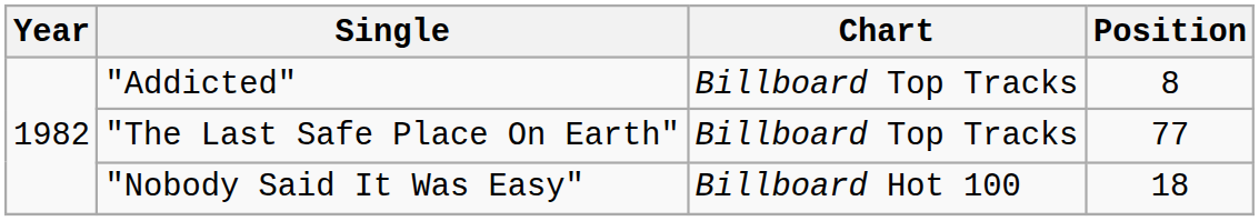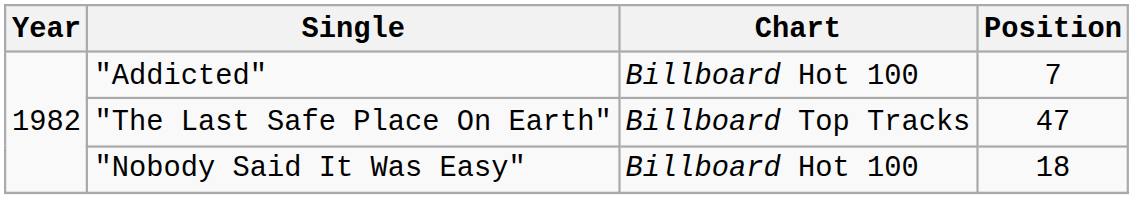 <table class="wikitable">
 <tr>
 <th>Year</th>
 <th>Single</th>
 <th>Chart</th>
 <th>Position</th>
 </tr>
 <tr>
 <td rowspan="3">1982</td>
 <td>"Addicted"</td>
-<td><em>Billboard</em> Top Tracks</td>
-<td align="center">8</td>
+<td><em>Billboard</em> Hot 100</td>
+<td align="center">7</td>
 </tr>
 <tr>
 <td>"The Last Safe Place On Earth"</td>
 <td><em>Billboard</em> Top Tracks</td>
-<td align="center">77</td>
+<td align="center">47</td>
 </tr>
 <tr>
 <td>"Nobody Said It Was Easy"</td>
 <td><em>Billboard</em> Hot 100</td>
 <td align="center">18</td>
 </tr>
 <tr>
 </tr>
 </table>
